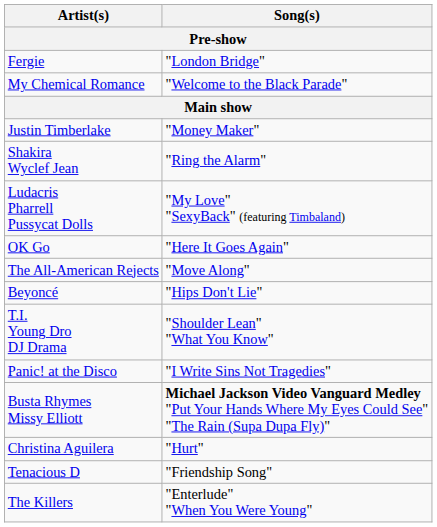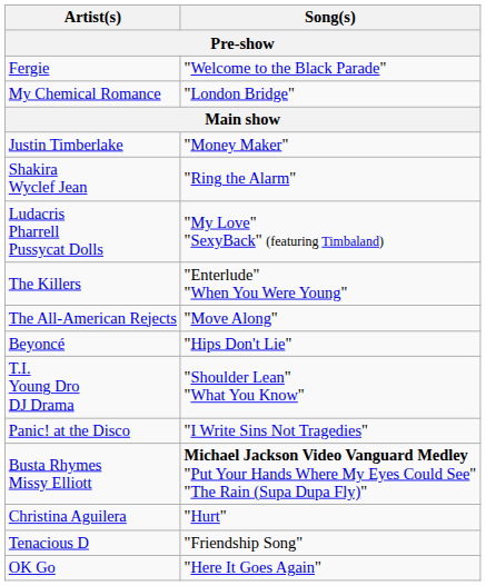 <table class="wikitable">
 <tr>
 <th>Artist(s)</th>
 <th>Song(s)</th>
 </tr>
 <tr>
 <th colspan=2>Pre-show</th>
 </tr>
 <tr>
 <td><a href='#'>Fergie</a></td>
-<td>"<a href='#'>London Bridge</a>"</td>
+<td>"<a href='#'>Welcome to the Black Parade</a>"</td>
 </tr>
 <tr>
 <td><a href='#'>My Chemical Romance</a></td>
-<td>"<a href='#'>Welcome to the Black Parade</a>"</td>
+<td>"<a href='#'>London Bridge</a>"</td>
 </tr>
 <tr>
 <th colspan=2>Main show</th>
 </tr>
 <tr>
 <td><a href='#'>Justin Timberlake</a></td>
 <td>"<a href='#'>Money Maker</a>"</td>
 </tr>
 <tr>
 <td><a href='#'>Shakira</a> <br> <a href='#'>Wyclef Jean</a></td>
 <td>"<a href='#'>Ring the Alarm</a>"</td>
 </tr>
 <tr>
 <td><a href='#'>Ludacris</a> <br> <a href='#'>Pharrell</a> <br> <a href='#'>Pussycat Dolls</a></td>
 <td>"<a href='#'>My Love</a>" <br> "<a href='#'>SexyBack</a>" <small>(featuring <a href='#'>Timbaland</a>)</small></td>
 </tr>
 <tr>
-<td><a href='#'>OK Go</a></td>
-<td>"<a href='#'>Here It Goes Again</a>"</td>
+<td><a href='#'>The Killers</a></td>
+<td>"Enterlude" <br> "<a href='#'>When You Were Young</a>"</td>
 </tr>
 <tr>
 <td><a href='#'>The All-American Rejects</a></td>
 <td>"<a href='#'>Move Along</a>"</td>
 </tr>
 <tr>
 <td><a href='#'>Beyoncé</a></td>
 <td>"<a href='#'>Hips Don't Lie</a>"</td>
 </tr>
 <tr>
 <td><a href='#'>T.I.</a> <br> <a href='#'>Young Dro</a> <br> <a href='#'>DJ Drama</a></td>
 <td>"<a href='#'>Shoulder Lean</a>" <br> "<a href='#'>What You Know</a>"</td>
 </tr>
 <tr>
 <td><a href='#'>Panic! at the Disco</a></td>
 <td>"<a href='#'>I Write Sins Not Tragedies</a>"</td>
 </tr>
 <tr>
 <td><a href='#'>Busta Rhymes</a> <br> <a href='#'>Missy Elliott</a></td>
 <td><strong>Michael Jackson Video Vanguard Medley</strong> <br> "<a href='#'>Put Your Hands Where My Eyes Could See</a>" <br> "<a href='#'>The Rain (Supa Dupa Fly)</a>"</td>
 </tr>
 <tr>
 <td><a href='#'>Christina Aguilera</a></td>
 <td>"<a href='#'>Hurt</a>"</td>
 </tr>
 <tr>
 <td><a href='#'>Tenacious D</a></td>
 <td>"Friendship Song"</td>
 </tr>
 <tr>
-<td><a href='#'>The Killers</a></td>
-<td>"Enterlude" <br> "<a href='#'>When You Were Young</a>"</td>
+<td><a href='#'>OK Go</a></td>
+<td>"<a href='#'>Here It Goes Again</a>"</td>
 </tr>
 </table>
